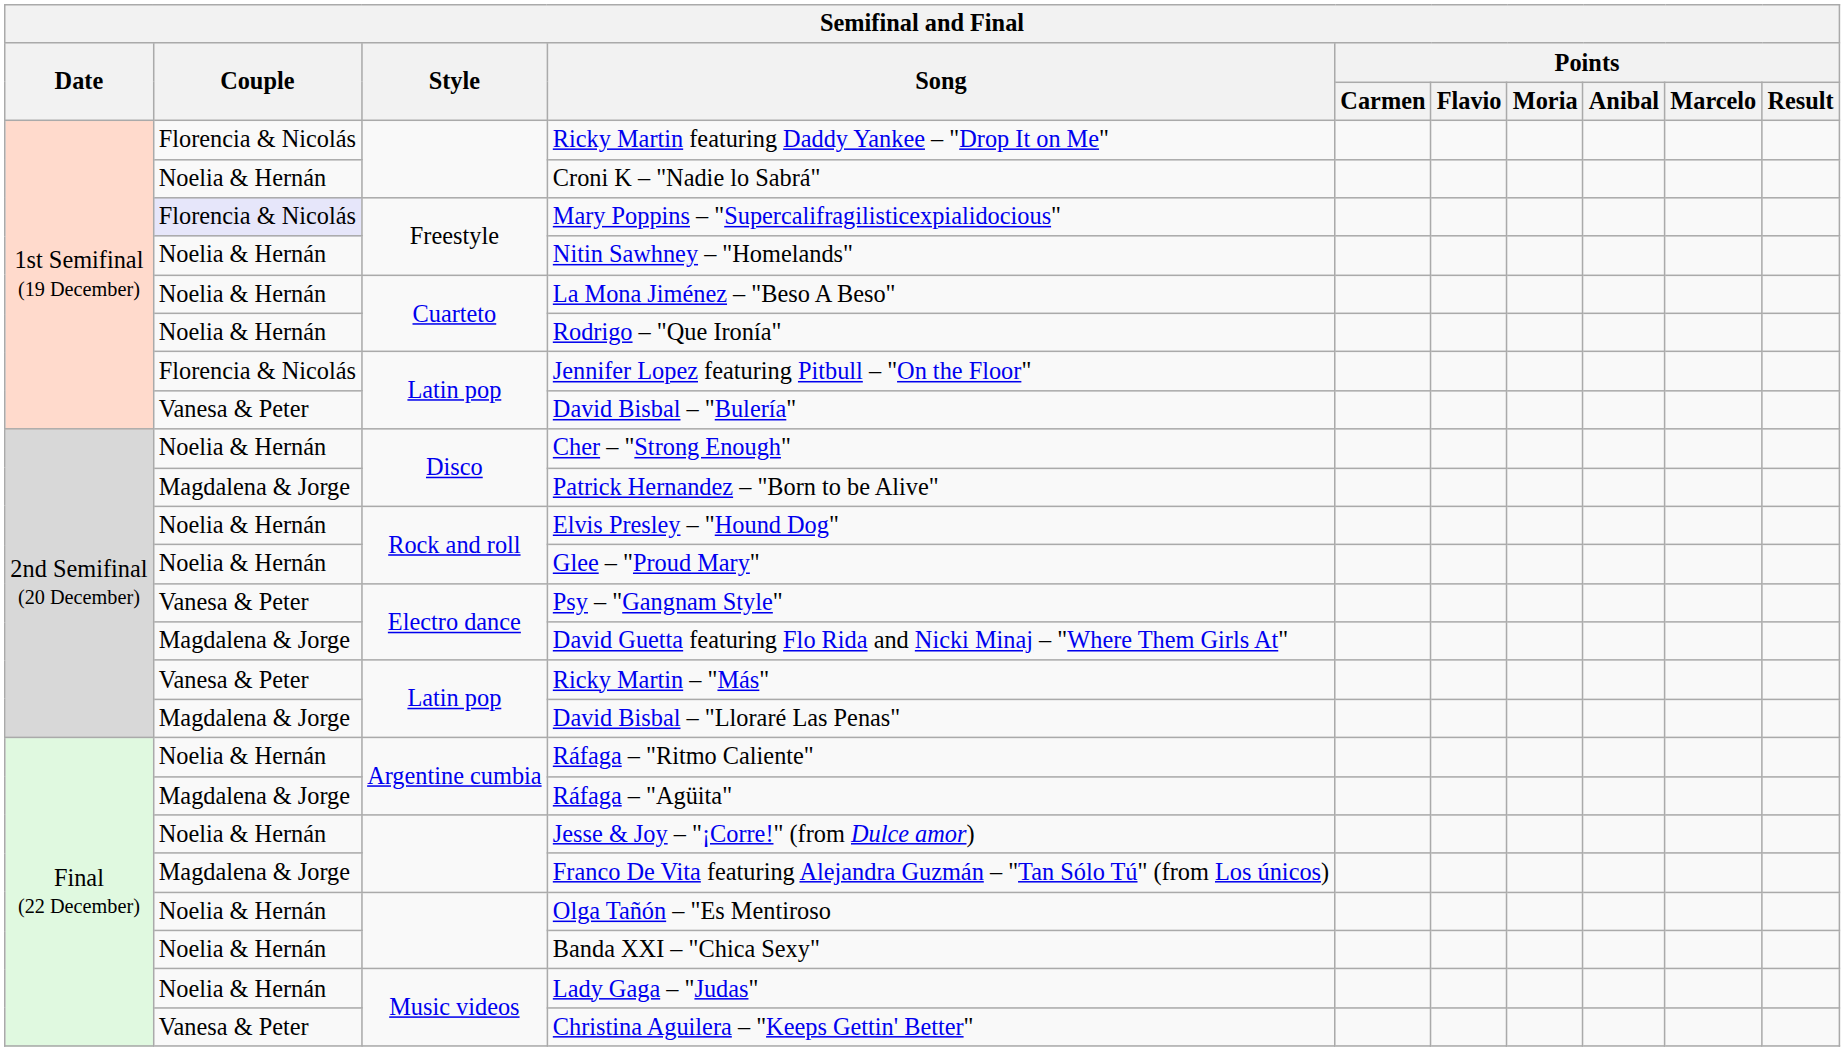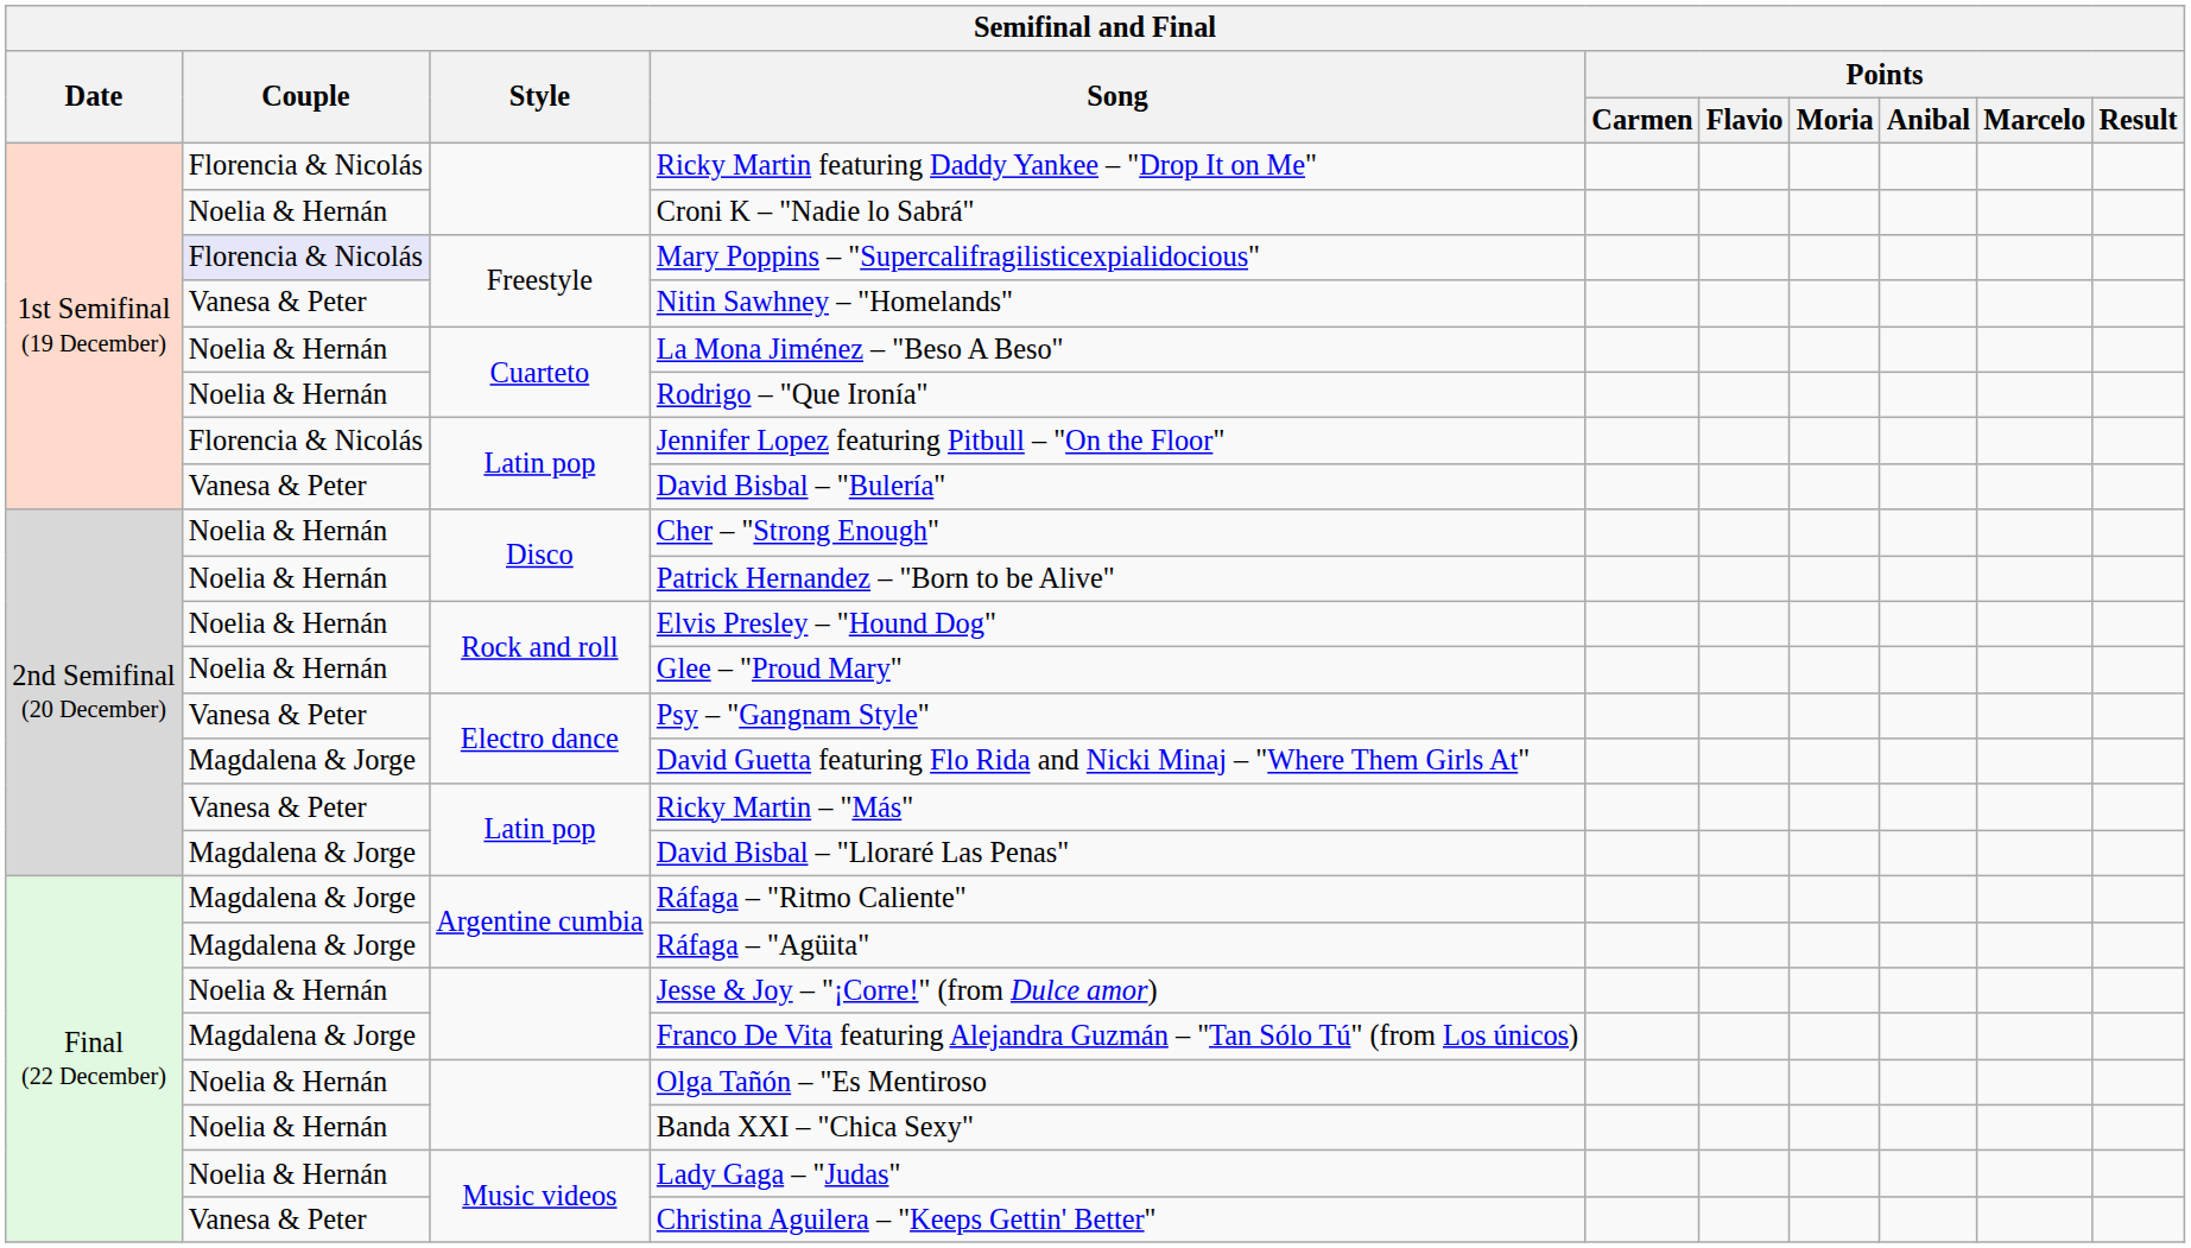 <table class="wikitable collapsible collapsed">
 <tr>
 <th colspan="10" style="text-align:center;"><strong>Semifinal and Final</strong></th>
 </tr>
 <tr>
 <th rowspan="2">Date</th>
 <th rowspan="2">Couple</th>
 <th rowspan="2">Style</th>
 <th rowspan="2">Song</th>
 <th colspan="6">Points</th>
 </tr>
 <tr>
 <th>Carmen</th>
 <th>Flavio</th>
 <th>Moria</th>
 <th>Anibal</th>
 <th>Marcelo</th>
 <th>Result</th>
 </tr>
 <tr>
 <td rowspan="8" style="text-align:center; background:#ffdacc">1st Semifinal <br> <small>(19 December)</small></td>
 <td>Florencia & Nicolás</td>
 <td rowspan="2"></td>
 <td><a href='#'>Ricky Martin</a> featuring <a href='#'>Daddy Yankee</a> – "<a href='#'>Drop It on Me</a>"</td>
 <td></td>
 <td></td>
 <td></td>
 <td></td>
 <td></td>
 <td></td>
 </tr>
 <tr>
 <td>Noelia & Hernán</td>
 <td>Croni K – "Nadie lo Sabrá"</td>
 <td></td>
 <td></td>
 <td></td>
 <td></td>
 <td></td>
 <td></td>
 </tr>
 <tr>
 <td style="background: lavender;">Florencia & Nicolás</td>
 <td rowspan="2" style="text-align:center;">Freestyle</td>
 <td><a href='#'>Mary Poppins</a> – "<a href='#'>Supercalifragilisticexpialidocious</a>"</td>
 <td></td>
 <td></td>
 <td></td>
 <td></td>
 <td></td>
 <td></td>
 </tr>
 <tr>
-<td>Noelia & Hernán</td>
+<td>Vanesa & Peter</td>
 <td><a href='#'>Nitin Sawhney</a> – "Homelands"</td>
 <td></td>
 <td></td>
 <td></td>
 <td></td>
 <td></td>
 <td></td>
 </tr>
 <tr>
 <td>Noelia & Hernán</td>
 <td rowspan="2" style="text-align:center;"><a href='#'>Cuarteto</a></td>
 <td><a href='#'>La Mona Jiménez</a> – "Beso A Beso"</td>
 <td></td>
 <td></td>
 <td></td>
 <td></td>
 <td></td>
 <td></td>
 </tr>
 <tr>
 <td>Noelia & Hernán</td>
 <td><a href='#'>Rodrigo</a> – "Que Ironía"</td>
 <td></td>
 <td></td>
 <td></td>
 <td></td>
 <td></td>
 <td></td>
 </tr>
 <tr>
 <td>Florencia & Nicolás</td>
 <td rowspan="2" style="text-align:center;"><a href='#'>Latin pop</a></td>
 <td><a href='#'>Jennifer Lopez</a> featuring <a href='#'>Pitbull</a> – "<a href='#'>On the Floor</a>"</td>
 <td></td>
 <td></td>
 <td></td>
 <td></td>
 <td></td>
 <td></td>
 </tr>
 <tr>
 <td>Vanesa & Peter</td>
 <td><a href='#'>David Bisbal</a> – "<a href='#'>Bulería</a>"</td>
 <td></td>
 <td></td>
 <td></td>
 <td></td>
 <td></td>
 <td></td>
 </tr>
 <tr>
 <td rowspan="8" style="text-align:center; background:#d8d8d8">2nd Semifinal <br> <small>(20 December)</small></td>
 <td>Noelia & Hernán</td>
 <td rowspan="2" style="text-align:center;"><a href='#'>Disco</a></td>
 <td><a href='#'>Cher</a> – "<a href='#'>Strong Enough</a>"</td>
 <td></td>
 <td></td>
 <td></td>
 <td></td>
 <td></td>
 <td></td>
 </tr>
 <tr>
-<td>Magdalena & Jorge</td>
+<td>Noelia & Hernán</td>
 <td><a href='#'>Patrick Hernandez</a> – "Born to be Alive"</td>
 <td></td>
 <td></td>
 <td></td>
 <td></td>
 <td></td>
 <td></td>
 </tr>
 <tr>
 <td>Noelia & Hernán</td>
 <td rowspan="2" style="text-align:center;"><a href='#'>Rock and roll</a></td>
 <td><a href='#'>Elvis Presley</a> – "<a href='#'>Hound Dog</a>"</td>
 <td></td>
 <td></td>
 <td></td>
 <td></td>
 <td></td>
 <td></td>
 </tr>
 <tr>
 <td>Noelia & Hernán</td>
 <td><a href='#'>Glee</a> – "<a href='#'>Proud Mary</a>"</td>
 <td></td>
 <td></td>
 <td></td>
 <td></td>
 <td></td>
 <td></td>
 </tr>
 <tr>
 <td>Vanesa & Peter</td>
 <td rowspan="2" style="text-align:center;"><a href='#'>Electro dance</a></td>
 <td><a href='#'>Psy</a> – "<a href='#'>Gangnam Style</a>"</td>
 <td></td>
 <td></td>
 <td></td>
 <td></td>
 <td></td>
 <td></td>
 </tr>
 <tr>
 <td>Magdalena & Jorge</td>
 <td><a href='#'>David Guetta</a> featuring <a href='#'>Flo Rida</a> and <a href='#'>Nicki Minaj</a> – "<a href='#'>Where Them Girls At</a>"</td>
 <td></td>
 <td></td>
 <td></td>
 <td></td>
 <td></td>
 <td></td>
 </tr>
 <tr>
 <td>Vanesa & Peter</td>
 <td rowspan="2" style="text-align:center;"><a href='#'>Latin pop</a></td>
 <td><a href='#'>Ricky Martin</a> – "<a href='#'>Más</a>"</td>
 <td></td>
 <td></td>
 <td></td>
 <td></td>
 <td></td>
 <td></td>
 </tr>
 <tr>
 <td>Magdalena & Jorge</td>
 <td><a href='#'>David Bisbal</a> – "Lloraré Las Penas"</td>
 <td></td>
 <td></td>
 <td></td>
 <td></td>
 <td></td>
 <td></td>
 </tr>
 <tr>
 <td rowspan="8" style="text-align:center; background:#E0F9E0">Final <br> <small>(22 December)</small></td>
-<td>Noelia & Hernán</td>
+<td>Magdalena & Jorge</td>
 <td rowspan="2" style="text-align:center;"><a href='#'>Argentine cumbia</a></td>
 <td><a href='#'>Ráfaga</a> – "Ritmo Caliente"</td>
 <td></td>
 <td></td>
 <td></td>
 <td></td>
 <td></td>
 <td></td>
 </tr>
 <tr>
 <td>Magdalena & Jorge</td>
 <td><a href='#'>Ráfaga</a> – "Agüita"</td>
 <td></td>
 <td></td>
 <td></td>
 <td></td>
 <td></td>
 <td></td>
 </tr>
 <tr>
 <td>Noelia & Hernán</td>
 <td rowspan="2"></td>
 <td><a href='#'>Jesse & Joy</a> – "<a href='#'>¡Corre!</a>" (from <em><a href='#'>Dulce amor</a></em>)</td>
 <td></td>
 <td></td>
 <td></td>
 <td></td>
 <td></td>
 <td></td>
 </tr>
 <tr>
 <td>Magdalena & Jorge</td>
 <td><a href='#'>Franco De Vita</a> featuring <a href='#'>Alejandra Guzmán</a> – "<a href='#'>Tan Sólo Tú</a>" (from <a href='#'>Los únicos</a>)</td>
 <td></td>
 <td></td>
 <td></td>
 <td></td>
 <td></td>
 <td></td>
 </tr>
 <tr>
 <td>Noelia & Hernán</td>
 <td rowspan="2"></td>
 <td><a href='#'>Olga Tañón</a> – "Es Mentiroso</td>
 <td></td>
 <td></td>
 <td></td>
 <td></td>
 <td></td>
 <td></td>
 </tr>
 <tr>
 <td>Noelia & Hernán</td>
 <td>Banda XXI – "Chica Sexy"</td>
 <td></td>
 <td></td>
 <td></td>
 <td></td>
 <td></td>
 <td></td>
 </tr>
 <tr>
 <td>Noelia & Hernán</td>
 <td rowspan="2" style="text-align:center;"><a href='#'>Music videos</a></td>
 <td><a href='#'>Lady Gaga</a> – "<a href='#'>Judas</a>"</td>
 <td></td>
 <td></td>
 <td></td>
 <td></td>
 <td></td>
 <td></td>
 </tr>
 <tr>
 <td>Vanesa & Peter</td>
 <td><a href='#'>Christina Aguilera</a> – "<a href='#'>Keeps Gettin' Better</a>"</td>
 <td></td>
 <td></td>
 <td></td>
 <td></td>
 <td></td>
 <td></td>
 </tr>
 </table>
